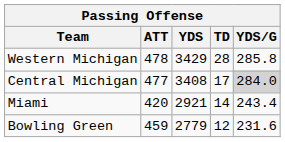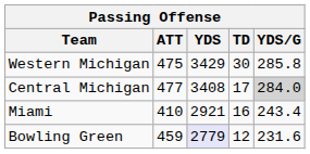 <table class="wikitable">
 <tr>
 <th colspan="7" style="text-align:center;">Passing Offense</th>
 </tr>
 <tr>
 <th>Team</th>
 <th>ATT</th>
 <th>YDS</th>
 <th>TD</th>
 <th>YDS/G</th>
 </tr>
 <tr>
 <td>Western Michigan</td>
-<td>478</td>
+<td>475</td>
 <td>3429</td>
-<td>28</td>
+<td>30</td>
 <td>285.8</td>
 </tr>
 <tr>
 <td>Central Michigan</td>
 <td>477</td>
 <td>3408</td>
 <td>17</td>
 <td style="background: lightgrey;">284.0</td>
 </tr>
 <tr>
 <td>Miami</td>
-<td>420</td>
+<td>410</td>
 <td>2921</td>
-<td>14</td>
+<td>16</td>
 <td>243.4</td>
 </tr>
 <tr>
 <td>Bowling Green</td>
 <td>459</td>
-<td>2779</td>
+<td style="background: lavender;">2779</td>
 <td>12</td>
 <td>231.6</td>
 </tr>
 </table>
